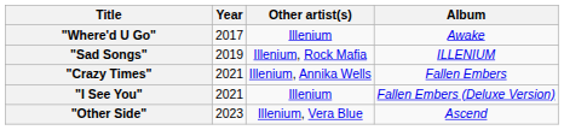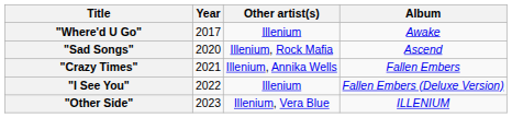 <table class="wikitable plainrowheaders" style="text-align:center">
 <tr>
 <th scope="col" style="width:16em;">Title</th>
 <th scope="col">Year</th>
 <th scope="col">Other artist(s)</th>
 <th scope="col">Album</th>
 </tr>
 <tr>
 <th scope="row">"Where'd U Go"</th>
 <td>2017</td>
 <td><a href='#'>Illenium</a></td>
 <td><em><a href='#'>Awake</a></em></td>
 </tr>
 <tr>
 <th scope="row">"Sad Songs"</th>
-<td>2019</td>
+<td>2020</td>
 <td><a href='#'>Illenium</a>, <a href='#'>Rock Mafia</a></td>
-<td><em><a href='#'>ILLENIUM</a></em></td>
+<td><em><a href='#'>Ascend</a></em></td>
 </tr>
 <tr>
 <th scope="row">"Crazy Times"</th>
 <td>2021</td>
 <td><a href='#'>Illenium</a>, <a href='#'>Annika Wells</a></td>
 <td><em><a href='#'>Fallen Embers</a></em></td>
 </tr>
 <tr>
 <th scope="row">"I See You"</th>
-<td>2021</td>
+<td>2022</td>
 <td><a href='#'>Illenium</a></td>
 <td><em><a href='#'>Fallen Embers (Deluxe Version)</a></em></td>
 </tr>
 <tr>
 <th scope="row">"Other Side"</th>
 <td>2023</td>
 <td><a href='#'>Illenium</a>, <a href='#'>Vera Blue</a></td>
-<td><em><a href='#'>Ascend</a></em></td>
+<td><em><a href='#'>ILLENIUM</a></em></td>
 </tr>
 </table>
